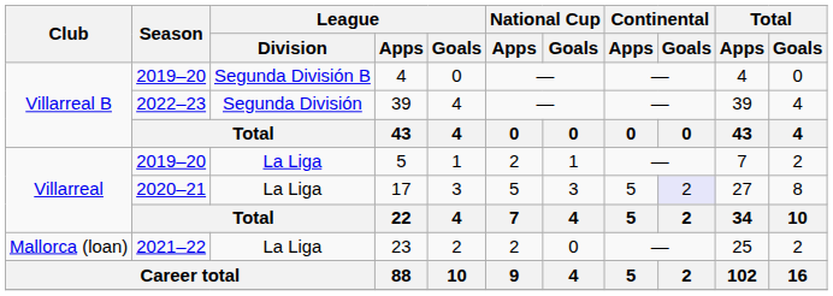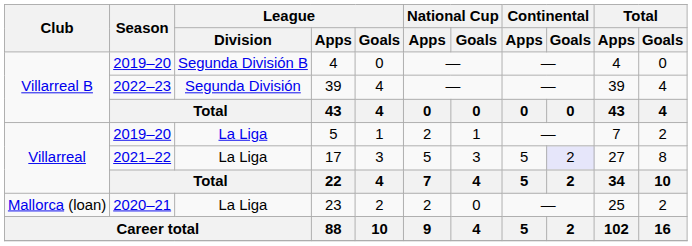 <table class="wikitable" style="text-align:center">
 <tr>
 <th rowspan="2">Club</th>
 <th rowspan="2">Season</th>
 <th colspan="3">League</th>
 <th colspan="2">National Cup</th>
 <th colspan="2">Continental</th>
 <th colspan="2">Total</th>
 </tr>
 <tr>
 <th>Division</th>
 <th>Apps</th>
 <th>Goals</th>
 <th>Apps</th>
 <th>Goals</th>
 <th>Apps</th>
 <th>Goals</th>
 <th>Apps</th>
 <th>Goals</th>
 </tr>
 <tr>
 <td rowspan="3"><a href='#'>Villarreal B</a></td>
 <td><a href='#'>2019–20</a></td>
 <td><a href='#'>Segunda División B</a></td>
 <td>4</td>
 <td>0</td>
 <td colspan="2">—</td>
 <td colspan="2">—</td>
 <td>4</td>
 <td>0</td>
 </tr>
 <tr>
 <td><a href='#'>2022–23</a></td>
 <td><a href='#'>Segunda División</a></td>
 <td>39</td>
 <td>4</td>
 <td colspan="2">—</td>
 <td colspan="2">—</td>
 <td>39</td>
 <td>4</td>
 </tr>
 <tr>
 <th colspan="2">Total</th>
 <th>43</th>
 <th>4</th>
 <th>0</th>
 <th>0</th>
 <th>0</th>
 <th>0</th>
 <th>43</th>
 <th>4</th>
 </tr>
 <tr>
 <td rowspan="3"><a href='#'>Villarreal</a></td>
 <td><a href='#'>2019–20</a></td>
 <td><a href='#'>La Liga</a></td>
 <td>5</td>
 <td>1</td>
 <td>2</td>
 <td>1</td>
 <td colspan="2">—</td>
 <td>7</td>
 <td>2</td>
 </tr>
 <tr>
-<td><a href='#'>2020–21</a></td>
+<td><a href='#'>2021–22</a></td>
 <td>La Liga</td>
 <td>17</td>
 <td>3</td>
 <td>5</td>
 <td>3</td>
 <td>5</td>
 <td style="background: lavender;">2</td>
 <td>27</td>
 <td>8</td>
 </tr>
 <tr>
 <th colspan="2">Total</th>
 <th>22</th>
 <th>4</th>
 <th>7</th>
 <th>4</th>
 <th>5</th>
 <th>2</th>
 <th>34</th>
 <th>10</th>
 </tr>
 <tr>
 <td><a href='#'>Mallorca</a> (loan)</td>
-<td><a href='#'>2021–22</a></td>
+<td><a href='#'>2020–21</a></td>
 <td>La Liga</td>
 <td>23</td>
 <td>2</td>
 <td>2</td>
 <td>0</td>
 <td colspan="2">—</td>
 <td>25</td>
 <td>2</td>
 </tr>
 <tr>
 <th colspan="3">Career total</th>
 <th>88</th>
 <th>10</th>
 <th>9</th>
 <th>4</th>
 <th>5</th>
 <th>2</th>
 <th>102</th>
 <th>16</th>
 </tr>
 <tr>
 </tr>
 </table>
